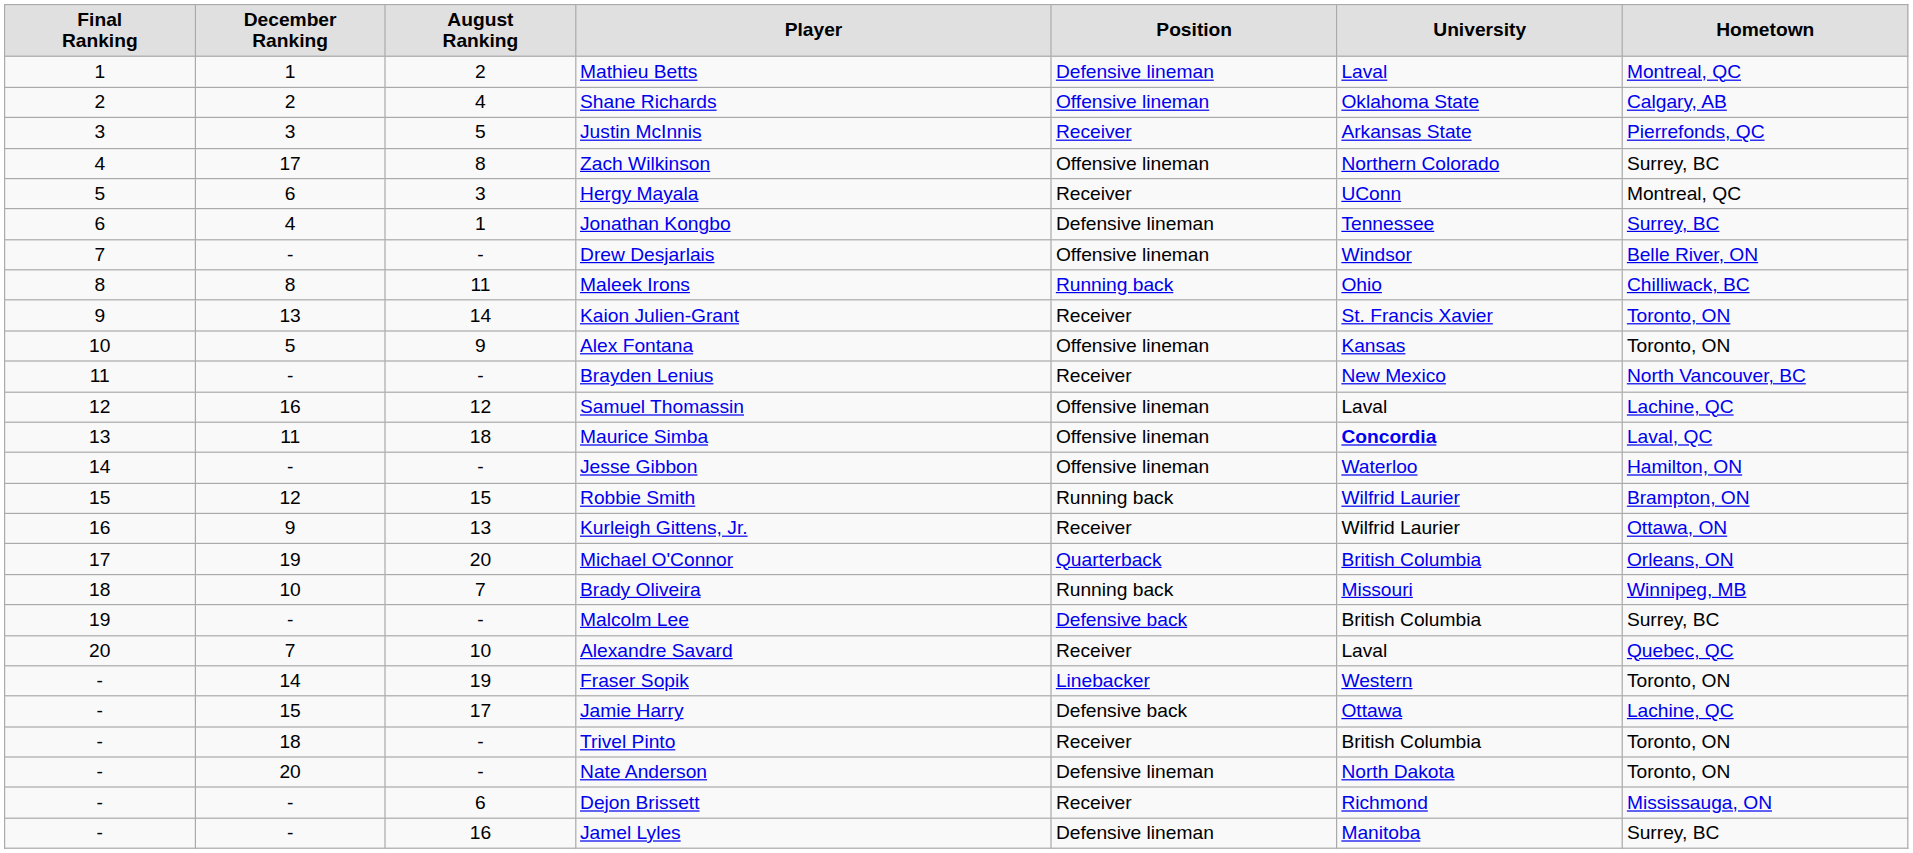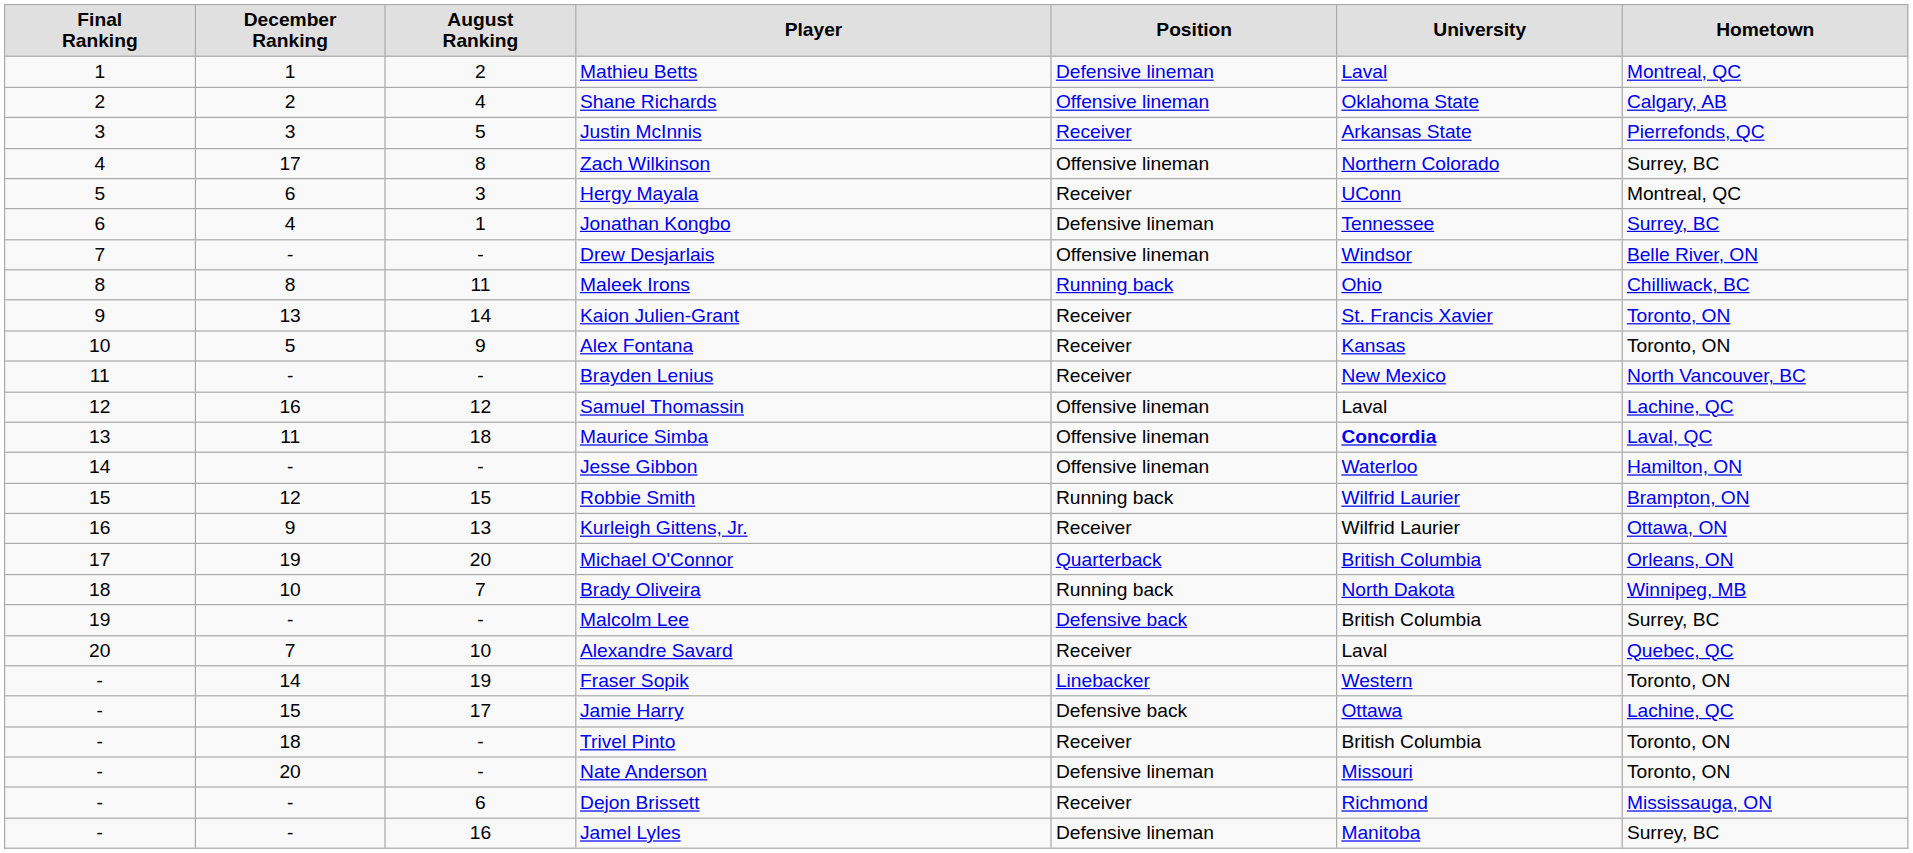 <table class="wikitable sortable" width="80%">
 <tr>
 <th style="background:#e0e0e0; width:10%;">Final<br>Ranking</th>
 <th style="background:#e0e0e0; width:10%;">December<br>Ranking</th>
 <th style="background:#e0e0e0; width:10%;">August<br>Ranking</th>
 <th style="background:#e0e0e0; width:25%;">Player</th>
 <th style="background:#e0e0e0; width:15%;">Position</th>
 <th style="background:#e0e0e0; width:15%;">University</th>
 <th style="background:#e0e0e0; width:15%;">Hometown</th>
 </tr>
 <tr>
 <td style="text-align:center;">1</td>
 <td style="text-align:center;">1</td>
 <td style="text-align:center;">2</td>
 <td><a href='#'>Mathieu Betts</a></td>
 <td><a href='#'>Defensive lineman</a></td>
 <td><a href='#'>Laval</a></td>
 <td><a href='#'>Montreal, QC</a></td>
 </tr>
 <tr>
 <td style="text-align:center;">2</td>
 <td style="text-align:center;">2</td>
 <td style="text-align:center;">4</td>
 <td><a href='#'>Shane Richards</a></td>
 <td><a href='#'>Offensive lineman</a></td>
 <td><a href='#'>Oklahoma State</a></td>
 <td><a href='#'>Calgary, AB</a></td>
 </tr>
 <tr>
 <td style="text-align:center;">3</td>
 <td style="text-align:center;">3</td>
 <td style="text-align:center;">5</td>
 <td><a href='#'>Justin McInnis</a></td>
 <td><a href='#'>Receiver</a></td>
 <td><a href='#'>Arkansas State</a></td>
 <td><a href='#'>Pierrefonds, QC</a></td>
 </tr>
 <tr>
 <td style="text-align:center;">4</td>
 <td style="text-align:center;">17</td>
 <td style="text-align:center;">8</td>
 <td><a href='#'>Zach Wilkinson</a></td>
 <td>Offensive lineman</td>
 <td><a href='#'>Northern Colorado</a></td>
 <td>Surrey, BC</td>
 </tr>
 <tr>
 <td style="text-align:center;">5</td>
 <td style="text-align:center;">6</td>
 <td style="text-align:center;">3</td>
 <td><a href='#'>Hergy Mayala</a></td>
 <td>Receiver</td>
 <td><a href='#'>UConn</a></td>
 <td>Montreal, QC</td>
 </tr>
 <tr>
 <td style="text-align:center;">6</td>
 <td style="text-align:center;">4</td>
 <td style="text-align:center;">1</td>
 <td><a href='#'>Jonathan Kongbo</a></td>
 <td>Defensive lineman</td>
 <td><a href='#'>Tennessee</a></td>
 <td><a href='#'>Surrey, BC</a></td>
 </tr>
 <tr>
 <td style="text-align:center;">7</td>
 <td style="text-align:center;">-</td>
 <td style="text-align:center;">-</td>
 <td><a href='#'>Drew Desjarlais</a></td>
 <td>Offensive lineman</td>
 <td><a href='#'>Windsor</a></td>
 <td><a href='#'>Belle River, ON</a></td>
 </tr>
 <tr>
 <td style="text-align:center;">8</td>
 <td style="text-align:center;">8</td>
 <td style="text-align:center;">11</td>
 <td><a href='#'>Maleek Irons</a></td>
 <td><a href='#'>Running back</a></td>
 <td><a href='#'>Ohio</a></td>
 <td><a href='#'>Chilliwack, BC</a></td>
 </tr>
 <tr>
 <td style="text-align:center;">9</td>
 <td style="text-align:center;">13</td>
 <td style="text-align:center;">14</td>
 <td><a href='#'>Kaion Julien-Grant</a></td>
 <td>Receiver</td>
 <td><a href='#'>St. Francis Xavier</a></td>
 <td><a href='#'>Toronto, ON</a></td>
 </tr>
 <tr>
 <td style="text-align:center;">10</td>
 <td style="text-align:center;">5</td>
 <td style="text-align:center;">9</td>
 <td><a href='#'>Alex Fontana</a></td>
-<td>Offensive lineman</td>
+<td>Receiver</td>
 <td><a href='#'>Kansas</a></td>
 <td>Toronto, ON</td>
 </tr>
 <tr>
 <td style="text-align:center;">11</td>
 <td style="text-align:center;">-</td>
 <td style="text-align:center;">-</td>
 <td><a href='#'>Brayden Lenius</a></td>
 <td>Receiver</td>
 <td><a href='#'>New Mexico</a></td>
 <td><a href='#'>North Vancouver, BC</a></td>
 </tr>
 <tr>
 <td style="text-align:center;">12</td>
 <td style="text-align:center;">16</td>
 <td style="text-align:center;">12</td>
 <td><a href='#'>Samuel Thomassin</a></td>
 <td>Offensive lineman</td>
 <td>Laval</td>
 <td><a href='#'>Lachine, QC</a></td>
 </tr>
 <tr>
 <td style="text-align:center;">13</td>
 <td style="text-align:center;">11</td>
 <td style="text-align:center;">18</td>
 <td><a href='#'>Maurice Simba</a></td>
 <td>Offensive lineman</td>
 <td><strong><a href='#'>Concordia</a></strong></td>
 <td><a href='#'>Laval, QC</a></td>
 </tr>
 <tr>
 <td style="text-align:center;">14</td>
 <td style="text-align:center;">-</td>
 <td style="text-align:center;">-</td>
 <td><a href='#'>Jesse Gibbon</a></td>
 <td>Offensive lineman</td>
 <td><a href='#'>Waterloo</a></td>
 <td><a href='#'>Hamilton, ON</a></td>
 </tr>
 <tr>
 <td style="text-align:center;">15</td>
 <td style="text-align:center;">12</td>
 <td style="text-align:center;">15</td>
 <td><a href='#'>Robbie Smith</a></td>
 <td>Running back</td>
 <td><a href='#'>Wilfrid Laurier</a></td>
 <td><a href='#'>Brampton, ON</a></td>
 </tr>
 <tr>
 <td style="text-align:center;">16</td>
 <td style="text-align:center;">9</td>
 <td style="text-align:center;">13</td>
 <td><a href='#'>Kurleigh Gittens, Jr.</a></td>
 <td>Receiver</td>
 <td>Wilfrid Laurier</td>
 <td><a href='#'>Ottawa, ON</a></td>
 </tr>
 <tr>
 <td style="text-align:center;">17</td>
 <td style="text-align:center;">19</td>
 <td style="text-align:center;">20</td>
 <td><a href='#'>Michael O'Connor</a></td>
 <td><a href='#'>Quarterback</a></td>
 <td><a href='#'>British Columbia</a></td>
 <td><a href='#'>Orleans, ON</a></td>
 </tr>
 <tr>
 <td style="text-align:center;">18</td>
 <td style="text-align:center;">10</td>
 <td style="text-align:center;">7</td>
 <td><a href='#'>Brady Oliveira</a></td>
 <td>Running back</td>
-<td><a href='#'>Missouri</a></td>
+<td><a href='#'>North Dakota</a></td>
 <td><a href='#'>Winnipeg, MB</a></td>
 </tr>
 <tr>
 <td style="text-align:center;">19</td>
 <td style="text-align:center;">-</td>
 <td style="text-align:center;">-</td>
 <td><a href='#'>Malcolm Lee</a></td>
 <td><a href='#'>Defensive back</a></td>
 <td>British Columbia</td>
 <td>Surrey, BC</td>
 </tr>
 <tr>
 <td style="text-align:center;">20</td>
 <td style="text-align:center;">7</td>
 <td style="text-align:center;">10</td>
 <td><a href='#'>Alexandre Savard</a></td>
 <td>Receiver</td>
 <td>Laval</td>
 <td><a href='#'>Quebec, QC</a></td>
 </tr>
 <tr>
 <td style="text-align:center;">-</td>
 <td style="text-align:center;">14</td>
 <td style="text-align:center;">19</td>
 <td><a href='#'>Fraser Sopik</a></td>
 <td><a href='#'>Linebacker</a></td>
 <td><a href='#'>Western</a></td>
 <td>Toronto, ON</td>
 </tr>
 <tr>
 <td style="text-align:center;">-</td>
 <td style="text-align:center;">15</td>
 <td style="text-align:center;">17</td>
 <td><a href='#'>Jamie Harry</a></td>
 <td>Defensive back</td>
 <td><a href='#'>Ottawa</a></td>
 <td><a href='#'>Lachine, QC</a></td>
 </tr>
 <tr>
 <td style="text-align:center;">-</td>
 <td style="text-align:center;">18</td>
 <td style="text-align:center;">-</td>
 <td><a href='#'>Trivel Pinto</a></td>
 <td>Receiver</td>
 <td>British Columbia</td>
 <td>Toronto, ON</td>
 </tr>
 <tr>
 <td style="text-align:center;">-</td>
 <td style="text-align:center;">20</td>
 <td style="text-align:center;">-</td>
 <td><a href='#'>Nate Anderson</a></td>
 <td>Defensive lineman</td>
-<td><a href='#'>North Dakota</a></td>
+<td><a href='#'>Missouri</a></td>
 <td>Toronto, ON</td>
 </tr>
 <tr>
 <td style="text-align:center;">-</td>
 <td style="text-align:center;">-</td>
 <td style="text-align:center;">6</td>
 <td><a href='#'>Dejon Brissett</a></td>
 <td>Receiver</td>
 <td><a href='#'>Richmond</a></td>
 <td><a href='#'>Mississauga, ON</a></td>
 </tr>
 <tr>
 <td style="text-align:center;">-</td>
 <td style="text-align:center;">-</td>
 <td style="text-align:center;">16</td>
 <td><a href='#'>Jamel Lyles</a></td>
 <td>Defensive lineman</td>
 <td><a href='#'>Manitoba</a></td>
 <td>Surrey, BC</td>
 </tr>
 </table>
